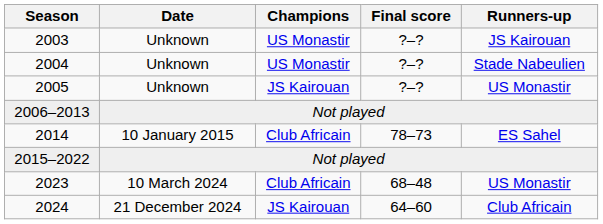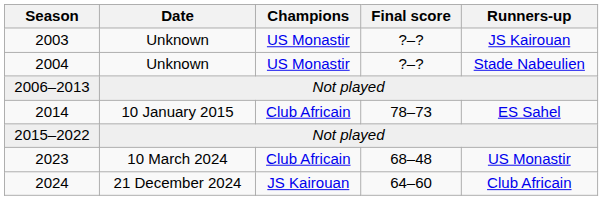 <table class="wikitable"  style="text-align:center" width="50%">
 <tr>
 <th>Season</th>
 <th>Date</th>
 <th>Champions</th>
 <th>Final score</th>
 <th>Runners-up</th>
 </tr>
 <tr>
 <td>2003</td>
 <td>Unknown</td>
 <td><a href='#'>US Monastir</a></td>
 <td>?–?</td>
 <td><a href='#'>JS Kairouan</a></td>
 </tr>
 <tr>
 <td>2004</td>
 <td>Unknown</td>
 <td><a href='#'>US Monastir</a></td>
 <td>?–?</td>
 <td><a href='#'>Stade Nabeulien</a></td>
-</tr>
-<tr>
-<td>2005</td>
-<td>Unknown</td>
-<td><a href='#'>JS Kairouan</a></td>
-<td>?–?</td>
-<td><a href='#'>US Monastir</a></td>
 </tr>
 <tr style="background:#efefef;">
 <td>2006–2013</td>
 <td colspan="4"><em>Not played</em></td>
 </tr>
 <tr>
 <td>2014</td>
 <td>10 January 2015</td>
 <td><a href='#'>Club Africain</a></td>
 <td>78–73</td>
 <td><a href='#'>ES Sahel</a></td>
 </tr>
 <tr style="background:#efefef;">
 <td>2015–2022</td>
 <td colspan="4"><em>Not played</em></td>
 </tr>
 <tr>
 <td>2023</td>
 <td>10 March 2024</td>
 <td><a href='#'>Club Africain</a></td>
 <td>68–48</td>
 <td><a href='#'>US Monastir</a></td>
 </tr>
 <tr>
 <td>2024</td>
 <td>21 December 2024</td>
 <td><a href='#'>JS Kairouan</a></td>
 <td>64–60</td>
 <td><a href='#'>Club Africain</a></td>
 </tr>
 </table>
